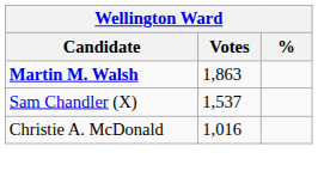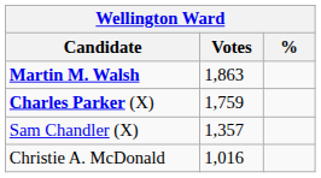 <table class="wikitable">
 <tr>
 <th colspan="3"><a href='#'>Wellington Ward</a></th>
 </tr>
 <tr>
 <th style="width: 170px">Candidate</th>
 <th style="width: 50px">Votes</th>
 <th style="width: 40px">%</th>
 </tr>
 <tr>
 <td><strong><a href='#'>Martin M. Walsh</a></strong></td>
 <td>1,863</td>
 <td></td>
 </tr>
 <tr>
+<td><strong><a href='#'>Charles Parker</a></strong> (X)</td>
+<td>1,759</td>
+<td></td>
+</tr>
+<tr>
 <td><a href='#'>Sam Chandler</a> (X)</td>
-<td>1,537</td>
+<td>1,357</td>
 <td></td>
 </tr>
 <tr>
 <td>Christie A. McDonald</td>
 <td>1,016</td>
 </tr>
 </table>
